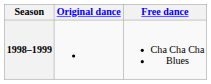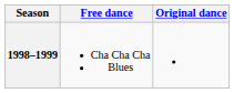 <table class=wikitable style=text-align:center>
 <tr>
 <th>Season</th>
+<th><a href='#'>Free dance</a></th>
 <th><a href='#'>Original dance</a></th>
-<th><a href='#'>Free dance</a></th>
 </tr>
 <tr>
 <th>1998–1999 <br> </th>
+<td><br><ul><li>Cha Cha Cha</li><li>Blues <br></li></ul></td>
 <td><br><ul><li></li></ul></td>
-<td><br><ul><li>Cha Cha Cha</li><li>Blues <br></li></ul></td>
 </tr>
 </table>
